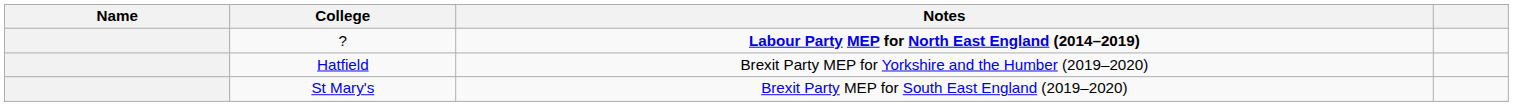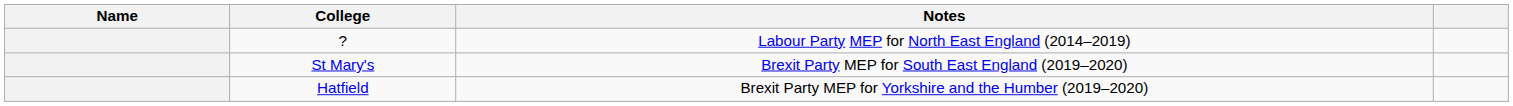 <table class="wikitable sortable" style="width:100%">
 <tr>
 <th width="15%">Name</th>
 <th width="15%">College</th>
 <th width="65%">Notes</th>
 <th width="5%"></th>
 </tr>
 <tr valign="top">
 <th scope=row></th>
 <td align="center">?</td>
-<td align="center"><strong><a href='#'>Labour Party</a> <a href='#'>MEP</a> for <a href='#'>North East England</a> (2014–2019)</strong></td>
+<td align="center"><a href='#'>Labour Party</a> <a href='#'>MEP</a> for <a href='#'>North East England</a> (2014–2019)</td>
+<td align="center"></td>
+</tr>
+<tr valign="top">
+<th scope=row></th>
+<td align="center"><a href='#'>St Mary's</a></td>
+<td align="center"><a href='#'>Brexit Party</a> MEP for <a href='#'>South East England</a> (2019–2020)</td>
 <td align="center"></td>
 </tr>
 <tr valign="top">
 <th scope=row></th>
 <td align="center"><a href='#'>Hatfield</a></td>
 <td align="center">Brexit Party MEP for <a href='#'>Yorkshire and the Humber</a> (2019–2020)</td>
 <td align="center"></td>
 </tr>
-<tr valign="top">
-<th scope=row></th>
-<td align="center"><a href='#'>St Mary's</a></td>
-<td align="center"><a href='#'>Brexit Party</a> MEP for <a href='#'>South East England</a> (2019–2020)</td>
-<td align="center"></td>
-</tr>
 </table>
